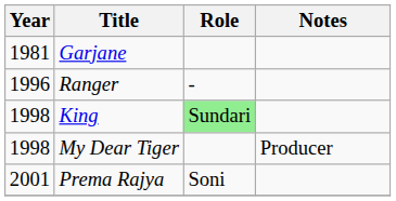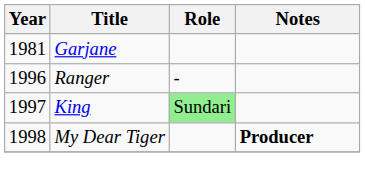 <table class="wikitable sortable">
 <tr>
 <th>Year</th>
 <th>Title</th>
 <th>Role</th>
 <th class="unsortable" style="width: 100px;">Notes</th>
 </tr>
 <tr>
 <td>1981</td>
 <td><em><a href='#'>Garjane</a></em></td>
 <td></td>
 <td></td>
 </tr>
 <tr>
 <td>1996</td>
 <td><em>Ranger</em></td>
 <td>-</td>
 <td></td>
 </tr>
 <tr>
-<td>1998</td>
+<td>1997</td>
 <td><em><a href='#'>King</a></em></td>
 <td style="background: lightgreen;">Sundari</td>
 <td></td>
 </tr>
 <tr>
 <td>1998</td>
 <td><em>My Dear Tiger </em></td>
 <td></td>
-<td>Producer</td>
-</tr>
-<tr>
-<td>2001</td>
-<td><em>Prema Rajya</em></td>
-<td>Soni</td>
-<td></td>
+<td><strong>Producer</strong></td>
 </tr>
 <tr>
 </tr>
 </table>
